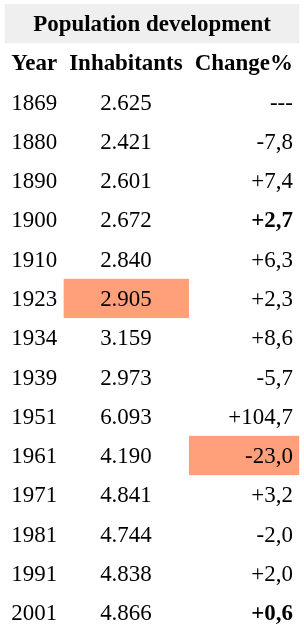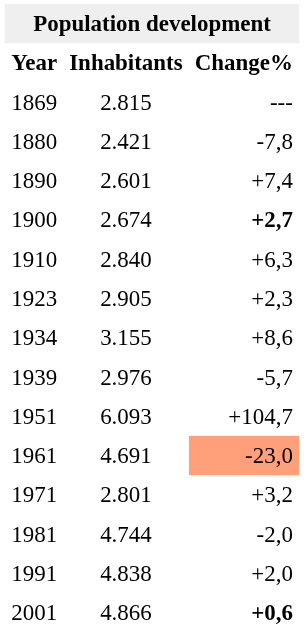 <table class="toccolours" align="right" cellpadding="4" cellspacing="0" style="margin:0 1em 0 0; font-size: 95%;">
 <tr>
 <th colspan=10 bgcolor="#EFEFEF" align="center">Population development</th>
 </tr>
 <tr>
 <th align="center">Year</th>
 <th align="center">Inhabitants</th>
 <th align="center">Change%</th>
 </tr>
 <tr>
 <td align="center">1869</td>
-<td align="center">2.625</td>
+<td align="center">2.815</td>
 <td align="right">---</td>
 </tr>
 <tr>
 <td align="center">1880</td>
 <td align="center">2.421</td>
 <td align="right">-7,8</td>
 </tr>
 <tr>
 <td align="center">1890</td>
 <td align="center">2.601</td>
 <td align="right">+7,4</td>
 </tr>
 <tr>
 <td align="center">1900</td>
-<td align="center">2.672</td>
+<td align="center">2.674</td>
 <td align="right"><strong>+2,7</strong></td>
 </tr>
 <tr>
 <td align="center">1910</td>
 <td align="center">2.840</td>
 <td align="right">+6,3</td>
 </tr>
 <tr>
 <td align="center">1923</td>
-<td align="center" style="background: lightsalmon;">2.905</td>
+<td align="center">2.905</td>
 <td align="right">+2,3</td>
 </tr>
 <tr>
 <td align="center">1934</td>
-<td align="center">3.159</td>
+<td align="center">3.155</td>
 <td align="right">+8,6</td>
 </tr>
 <tr>
 <td align="center">1939</td>
-<td align="center">2.973</td>
+<td align="center">2.976</td>
 <td align="right">-5,7</td>
 </tr>
 <tr>
 <td align="center">1951</td>
 <td align="center">6.093</td>
 <td align="right">+104,7</td>
 </tr>
 <tr>
 <td align="center">1961</td>
-<td align="center">4.190</td>
+<td align="center">4.691</td>
 <td align="right" style="background: lightsalmon;">-23,0</td>
 </tr>
 <tr>
 <td align="center">1971</td>
-<td align="center">4.841</td>
+<td align="center">2.801</td>
 <td align="right">+3,2</td>
 </tr>
 <tr>
 <td align="center">1981</td>
 <td align="center">4.744</td>
 <td align="right">-2,0</td>
 </tr>
 <tr>
 <td align="center">1991</td>
 <td align="center">4.838</td>
 <td align="right">+2,0</td>
 </tr>
 <tr>
 <td align="center">2001</td>
 <td align="center">4.866</td>
 <td align="right"><strong>+0,6</strong></td>
 </tr>
 </table>
